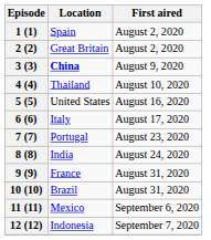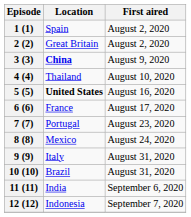 <table class="wikitable">
 <tr>
 <th>Episode</th>
 <th>Location</th>
 <th>First aired</th>
 </tr>
 <tr>
 <th>1 (1)</th>
 <td> <a href='#'>Spain</a></td>
 <td>August 2, 2020</td>
 </tr>
 <tr>
 <th>2 (2)</th>
 <td> <a href='#'>Great Britain</a></td>
 <td>August 2, 2020</td>
 </tr>
 <tr>
 <th>3 (3)</th>
 <td><strong> <a href='#'>China</a></strong></td>
 <td>August 9, 2020</td>
 </tr>
 <tr>
 <th>4 (4)</th>
 <td> <a href='#'>Thailand</a></td>
 <td>August 10, 2020</td>
 </tr>
 <tr>
 <th>5 (5)</th>
-<td> United States</td>
+<td><strong> United States</strong></td>
 <td>August 16, 2020</td>
 </tr>
 <tr>
 <th>6 (6)</th>
-<td> <a href='#'>Italy</a></td>
+<td> <a href='#'>France</a></td>
 <td>August 17, 2020</td>
 </tr>
 <tr>
 <th>7 (7)</th>
 <td> <a href='#'>Portugal</a></td>
 <td>August 23, 2020</td>
 </tr>
 <tr>
 <th>8 (8)</th>
-<td> <a href='#'>India</a></td>
+<td> <a href='#'>Mexico</a></td>
 <td>August 24, 2020</td>
 </tr>
 <tr>
 <th>9 (9)</th>
-<td> <a href='#'>France</a></td>
+<td> <a href='#'>Italy</a></td>
 <td>August 31, 2020</td>
 </tr>
 <tr>
 <th>10 (10)</th>
 <td> <a href='#'>Brazil</a></td>
 <td>August 31, 2020</td>
 </tr>
 <tr>
 <th>11 (11)</th>
-<td> <a href='#'>Mexico</a></td>
+<td> <a href='#'>India</a></td>
 <td>September 6, 2020</td>
 </tr>
 <tr>
 <th>12 (12)</th>
 <td> <a href='#'>Indonesia</a></td>
 <td>September 7, 2020</td>
 </tr>
 <tr>
 </tr>
 </table>
